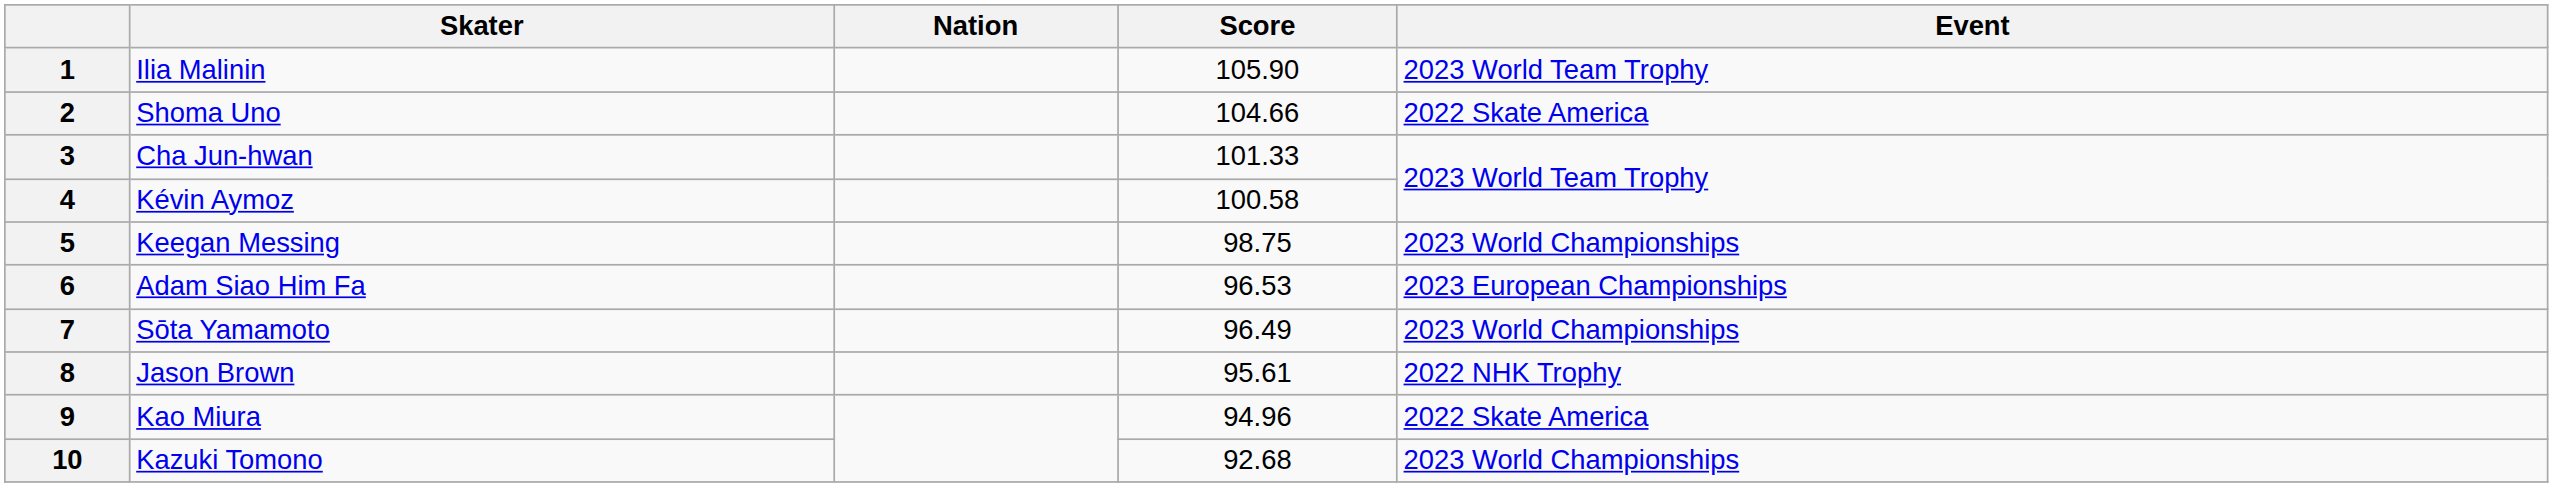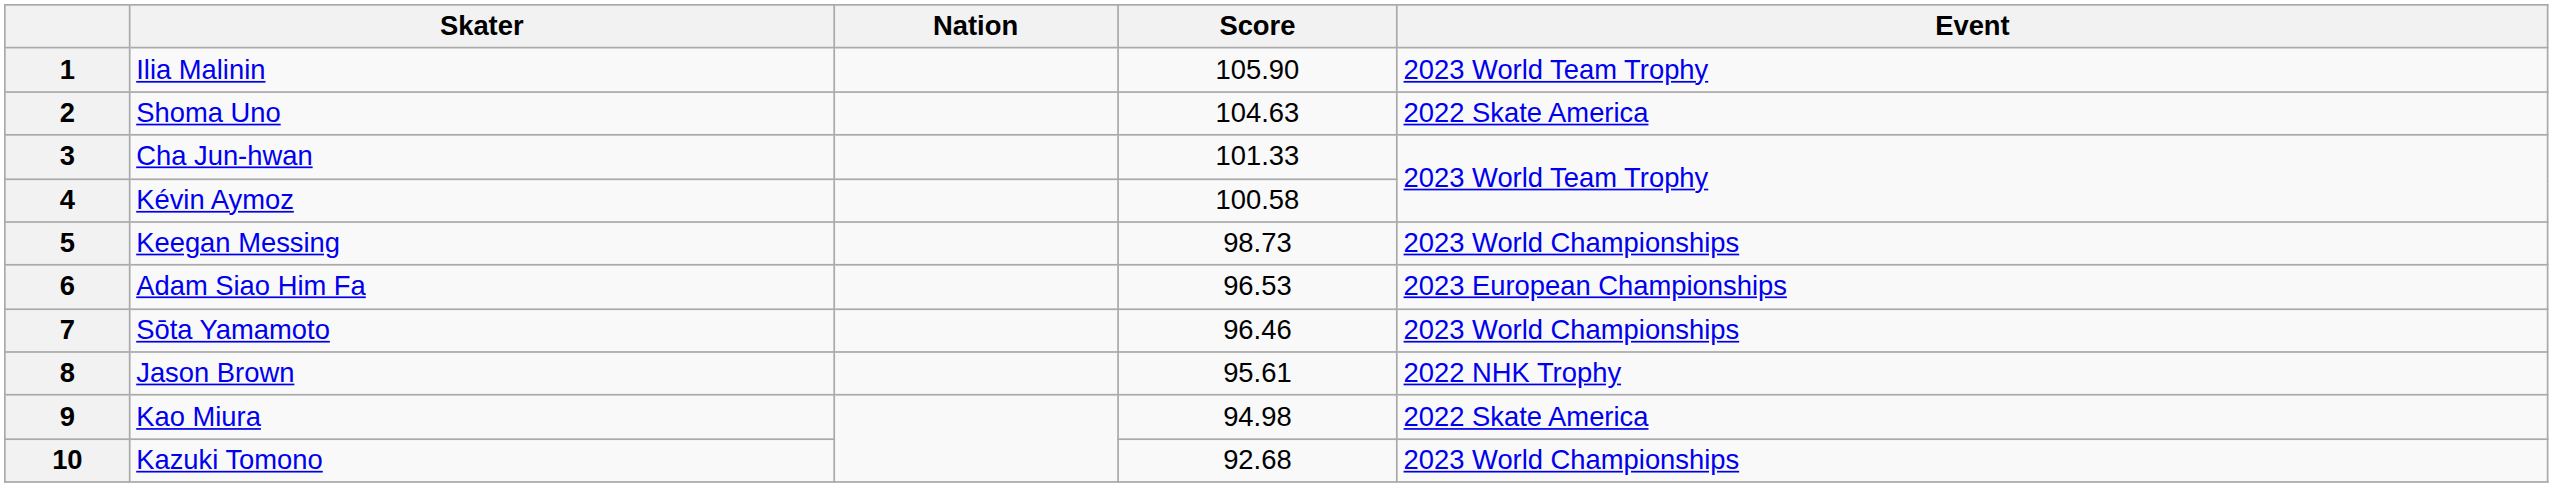 <table class="wikitable sortable" style="text-align:left; width:75%">
 <tr>
 <th scope="col"></th>
 <th scope="col">Skater</th>
 <th scope="col">Nation</th>
 <th scope="col">Score</th>
 <th scope="col">Event</th>
 </tr>
 <tr>
 <th scope="row">1</th>
 <td><a href='#'>Ilia Malinin</a></td>
 <td></td>
 <td style="text-align:center;">105.90</td>
 <td><a href='#'>2023 World Team Trophy</a></td>
 </tr>
 <tr>
 <th scope="row">2</th>
 <td><a href='#'>Shoma Uno</a></td>
 <td></td>
-<td style="text-align:center;">104.66</td>
+<td style="text-align:center;">104.63</td>
 <td><a href='#'>2022 Skate America</a></td>
 </tr>
 <tr>
 <th scope="row">3</th>
 <td><a href='#'>Cha Jun-hwan</a></td>
 <td></td>
 <td style="text-align:center;">101.33</td>
 <td rowspan="2"><a href='#'>2023 World Team Trophy</a></td>
 </tr>
 <tr>
 <th scope="row">4</th>
 <td><a href='#'>Kévin Aymoz</a></td>
 <td></td>
 <td style="text-align:center;">100.58</td>
 </tr>
 <tr>
 <th scope="row">5</th>
 <td><a href='#'>Keegan Messing</a></td>
 <td></td>
-<td style="text-align:center;">98.75</td>
+<td style="text-align:center;">98.73</td>
 <td><a href='#'>2023 World Championships</a></td>
 </tr>
 <tr>
 <th scope="row">6</th>
 <td><a href='#'>Adam Siao Him Fa</a></td>
 <td></td>
 <td style="text-align:center;">96.53</td>
 <td><a href='#'>2023 European Championships</a></td>
 </tr>
 <tr>
 <th scope="row">7</th>
 <td><a href='#'>Sōta Yamamoto</a></td>
 <td></td>
-<td style="text-align:center;">96.49</td>
+<td style="text-align:center;">96.46</td>
 <td><a href='#'>2023 World Championships</a></td>
 </tr>
 <tr>
 <th scope="row">8</th>
 <td><a href='#'>Jason Brown</a></td>
 <td></td>
 <td style="text-align:center;">95.61</td>
 <td><a href='#'>2022 NHK Trophy</a></td>
 </tr>
 <tr>
 <th scope="row">9</th>
 <td><a href='#'>Kao Miura</a></td>
 <td rowspan="2"></td>
-<td style="text-align:center;">94.96</td>
+<td style="text-align:center;">94.98</td>
 <td><a href='#'>2022 Skate America</a></td>
 </tr>
 <tr>
 <th scope="row">10</th>
 <td><a href='#'>Kazuki Tomono</a></td>
 <td style="text-align:center;">92.68</td>
 <td><a href='#'>2023 World Championships</a></td>
 </tr>
 </table>
